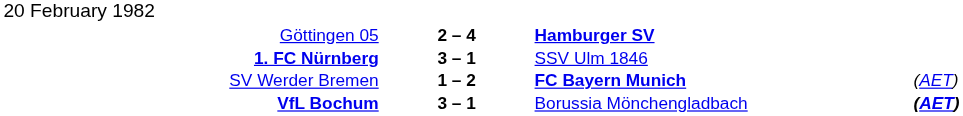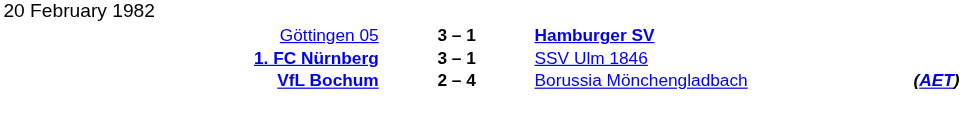 <table width=100% cellspacing=1>
 <tr>
 <th width=25%></th>
 <th width=10%></th>
 <th width=25%></th>
 <th></th>
 </tr>
 <tr>
 <td>20 February 1982</td>
 </tr>
 <tr style=font-size:90%>
 <td align=right><a href='#'>Göttingen 05</a></td>
-<td align=center><strong>2 – 4</strong></td>
+<td align=center><strong>3 – 1</strong></td>
 <td><strong><a href='#'>Hamburger SV</a></strong></td>
 </tr>
 <tr style=font-size:90%>
 <td align=right><strong><a href='#'>1. FC Nürnberg</a></strong></td>
 <td align=center><strong>3 – 1</strong></td>
 <td><a href='#'>SSV Ulm 1846</a></td>
 </tr>
 <tr style=font-size:90%>
-<td align=right><a href='#'>SV Werder Bremen</a></td>
-<td align=center><strong>1 – 2</strong></td>
-<td><strong><a href='#'>FC Bayern Munich</a></strong></td>
-<td><em>(<a href='#'>AET</a>)</em></td>
-</tr>
-<tr style=font-size:90%>
 <td align=right><strong><a href='#'>VfL Bochum</a></strong></td>
-<td align=center><strong>3 – 1</strong></td>
+<td align=center><strong>2 – 4</strong></td>
 <td><a href='#'>Borussia Mönchengladbach</a></td>
 <td><strong><em>(<a href='#'>AET</a>)</em></strong></td>
 </tr>
 </table>
